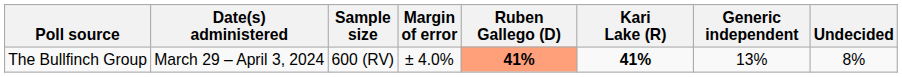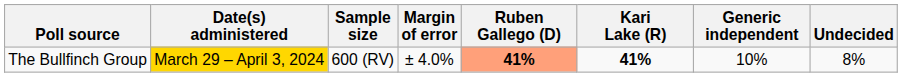 <table class="wikitable" style="font-size:90%;text-align:center;">
 <tr style="vertical-align:bottom">
 <th>Poll source</th>
 <th>Date(s)<br>administered</th>
 <th>Sample<br>size</th>
 <th>Margin<br>of error</th>
 <th style="width:100px;">Ruben<br>Gallego (D)</th>
 <th style="width:100px;">Kari<br>Lake (R)</th>
 <th style="width:100px;">Generic<br>independent</th>
 <th>Undecided</th>
 </tr>
 <tr>
 <td style="text-align:left;">The Bullfinch Group</td>
-<td data-sort-value="2024-04-01">March 29 – April 3, 2024</td>
+<td data-sort-value="2024-04-01" style="background: gold;">March 29 – April 3, 2024</td>
 <td>600 (RV)</td>
 <td>± 4.0%</td>
 <td style="background: lightsalmon;"><strong>41%</strong></td>
 <td><strong>41%</strong></td>
-<td>13%</td>
+<td>10%</td>
 <td>8%</td>
 </tr>
 </table>
